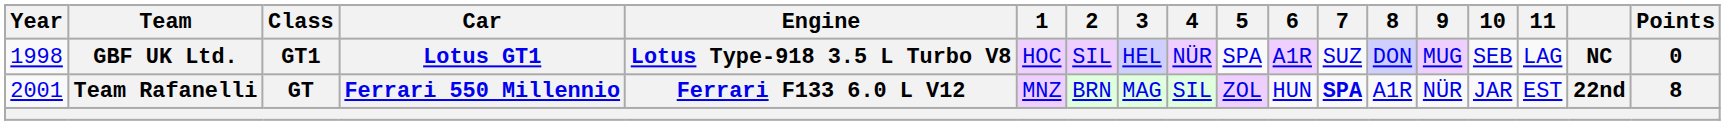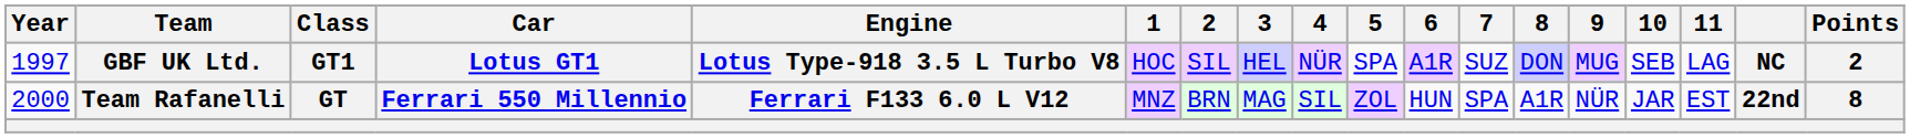 <table class="wikitable" style="text-align:center; font-size:85%">
 <tr>
 <th>Year</th>
 <th>Team</th>
 <th>Class</th>
 <th>Car</th>
 <th>Engine</th>
 <th>1</th>
 <th>2</th>
 <th>3</th>
 <th>4</th>
 <th>5</th>
 <th>6</th>
 <th>7</th>
 <th>8</th>
 <th>9</th>
 <th>10</th>
 <th>11</th>
 <th></th>
 <th>Points</th>
 </tr>
 <tr>
-<td><a href='#'>1998</a></td>
+<td><a href='#'>1997</a></td>
 <th nowrap>GBF UK Ltd.</th>
 <th>GT1</th>
 <th nowrap><a href='#'>Lotus GT1</a></th>
 <th nowrap><a href='#'>Lotus</a> Type-918 3.5 L Turbo V8</th>
 <td style="background:#EFCFFF;"><a href='#'>HOC</a><br></td>
 <td style="background:#EFCFFF;"><a href='#'>SIL</a><br></td>
 <td style="background:#CFCFFF;"><a href='#'>HEL</a><br></td>
 <td style="background:#EFCFFF;"><a href='#'>NÜR</a><br></td>
 <td><a href='#'>SPA</a></td>
 <td style="background:#EFCFFF;"><a href='#'>A1R</a><br></td>
 <td><a href='#'>SUZ</a></td>
 <td style="background:#CFCFFF;"><a href='#'>DON</a><br></td>
 <td style="background:#EFCFFF;"><a href='#'>MUG</a><br></td>
 <td><a href='#'>SEB</a></td>
 <td><a href='#'>LAG</a></td>
 <th>NC</th>
-<th>0</th>
+<th>2</th>
 </tr>
 <tr>
-<td><a href='#'>2001</a></td>
+<td><a href='#'>2000</a></td>
 <th nowrap>Team Rafanelli</th>
 <th>GT</th>
 <th nowrap><a href='#'>Ferrari 550 Millennio</a></th>
 <th nowrap><a href='#'>Ferrari</a> F133 6.0 L V12</th>
 <td style="background:#EFCFFF;"><a href='#'>MNZ</a><br></td>
 <td style="background:#DFFFDF;"><a href='#'>BRN</a><br></td>
 <td style="background:#DFFFDF;"><a href='#'>MAG</a><br></td>
 <td style="background:#DFFFDF;"><a href='#'>SIL</a><br></td>
 <td style="background:#EFCFFF;"><a href='#'>ZOL</a><br></td>
 <td><a href='#'>HUN</a></td>
-<td><strong><a href='#'>SPA</a></strong></td>
+<td><a href='#'>SPA</a></td>
 <td><a href='#'>A1R</a></td>
 <td><a href='#'>NÜR</a></td>
 <td><a href='#'>JAR</a></td>
 <td><a href='#'>EST</a></td>
 <th>22nd</th>
 <th>8</th>
 </tr>
 <tr>
 <th colspan="18"></th>
 </tr>
 </table>
